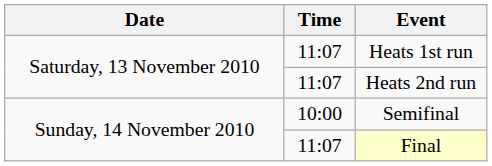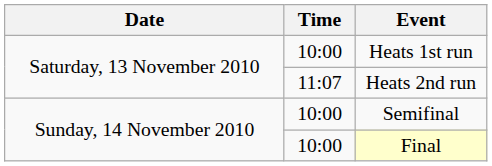 <table class = "wikitable" style="text-align:center;">
 <tr>
 <th width=220>Date</th>
 <th width=50>Time</th>
 <th width=100>Event</th>
 </tr>
 <tr>
 <td rowspan=2>Saturday, 13 November 2010</td>
-<td>11:07</td>
+<td>10:00</td>
 <td>Heats 1st run</td>
 </tr>
 <tr>
 <td>11:07</td>
 <td>Heats 2nd run</td>
 </tr>
 <tr>
 <td rowspan=2>Sunday, 14 November 2010</td>
 <td>10:00</td>
 <td>Semifinal</td>
 </tr>
 <tr>
-<td>11:07</td>
+<td>10:00</td>
 <td bgcolor=ffffcc>Final</td>
 </tr>
 </table>
